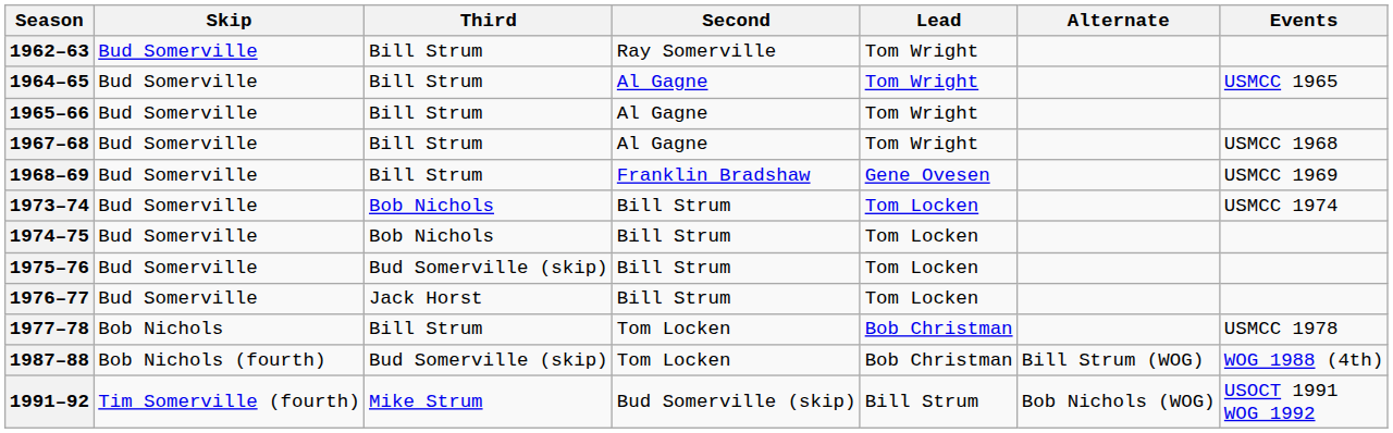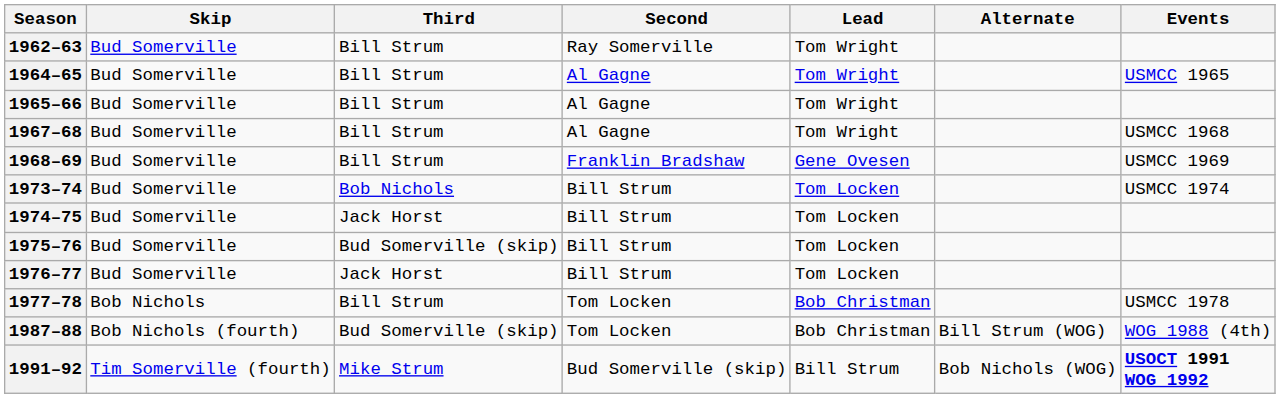 <table class="wikitable">
 <tr>
 <th scope="col">Season</th>
 <th scope="col">Skip</th>
 <th scope="col">Third</th>
 <th scope="col">Second</th>
 <th scope="col">Lead</th>
 <th scope="col">Alternate</th>
 <th scope="col">Events</th>
 </tr>
 <tr>
 <th scope="row">1962–63</th>
 <td><a href='#'>Bud Somerville</a></td>
 <td>Bill Strum</td>
 <td>Ray Somerville</td>
 <td>Tom Wright</td>
 <td></td>
 <td></td>
 </tr>
 <tr>
 <th scope="row">1964–65</th>
 <td>Bud Somerville</td>
 <td>Bill Strum</td>
 <td><a href='#'>Al Gagne</a></td>
 <td><a href='#'>Tom Wright</a></td>
 <td></td>
 <td><a href='#'>USMCC</a> 1965 <br> </td>
 </tr>
 <tr>
 <th scope="row">1965–66</th>
 <td>Bud Somerville</td>
 <td>Bill Strum</td>
 <td>Al Gagne</td>
 <td>Tom Wright</td>
 <td></td>
 <td></td>
 </tr>
 <tr>
 <th scope="row">1967–68</th>
 <td>Bud Somerville</td>
 <td>Bill Strum</td>
 <td>Al Gagne</td>
 <td>Tom Wright</td>
 <td></td>
 <td>USMCC 1968 <br> </td>
 </tr>
 <tr>
 <th scope="row">1968–69</th>
 <td>Bud Somerville</td>
 <td>Bill Strum</td>
 <td><a href='#'>Franklin Bradshaw</a></td>
 <td><a href='#'>Gene Ovesen</a></td>
 <td></td>
 <td>USMCC 1969 <br> </td>
 </tr>
 <tr>
 <th scope="row">1973–74</th>
 <td>Bud Somerville</td>
 <td><a href='#'>Bob Nichols</a></td>
 <td>Bill Strum</td>
 <td><a href='#'>Tom Locken</a></td>
 <td></td>
 <td>USMCC 1974 <br> </td>
 </tr>
 <tr>
 <th scope="row">1974–75</th>
 <td>Bud Somerville</td>
-<td>Bob Nichols</td>
+<td>Jack Horst</td>
 <td>Bill Strum</td>
 <td>Tom Locken</td>
 <td></td>
 <td></td>
 </tr>
 <tr>
 <th scope="row">1975–76</th>
 <td>Bud Somerville</td>
 <td>Bud Somerville (skip)</td>
 <td>Bill Strum</td>
 <td>Tom Locken</td>
 <td></td>
 <td></td>
 </tr>
 <tr>
 <th scope="row">1976–77</th>
 <td>Bud Somerville</td>
 <td>Jack Horst</td>
 <td>Bill Strum</td>
 <td>Tom Locken</td>
 <td></td>
 <td></td>
 </tr>
 <tr>
 <th scope="row">1977–78</th>
 <td>Bob Nichols</td>
 <td>Bill Strum</td>
 <td>Tom Locken</td>
 <td><a href='#'>Bob Christman</a></td>
 <td></td>
 <td>USMCC 1978 <br> </td>
 </tr>
 <tr>
 <th scope="row">1987–88</th>
 <td>Bob Nichols (fourth)</td>
 <td>Bud Somerville (skip)</td>
 <td>Tom Locken</td>
 <td>Bob Christman</td>
 <td>Bill Strum (WOG)</td>
 <td><a href='#'>WOG 1988</a> (4th)</td>
 </tr>
 <tr>
 <th scope="row">1991–92</th>
 <td><a href='#'>Tim Somerville</a> (fourth)</td>
 <td><a href='#'>Mike Strum</a></td>
 <td>Bud Somerville (skip)</td>
 <td>Bill Strum</td>
 <td>Bob Nichols (WOG)</td>
-<td><a href='#'>USOCT</a> 1991 <br><a href='#'>WOG 1992</a> </td>
+<td><strong><a href='#'>USOCT</a> 1991 <br><a href='#'>WOG 1992</a> </strong></td>
 </tr>
 </table>
